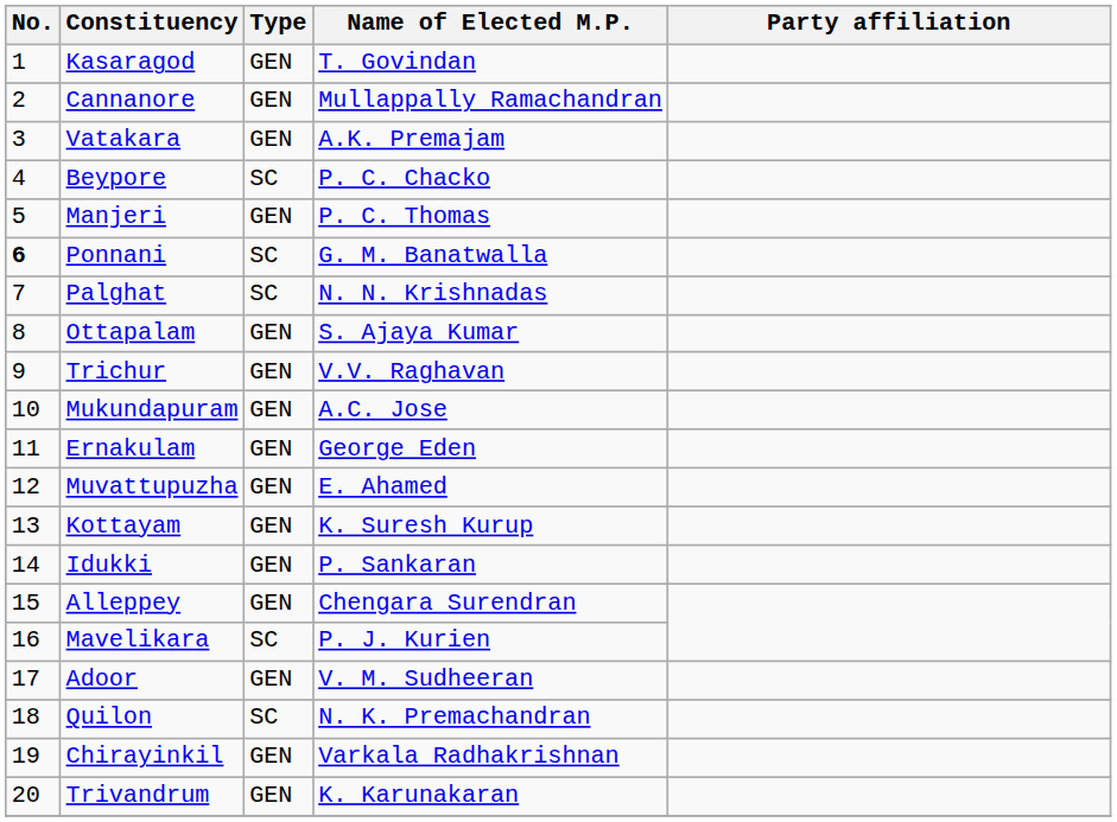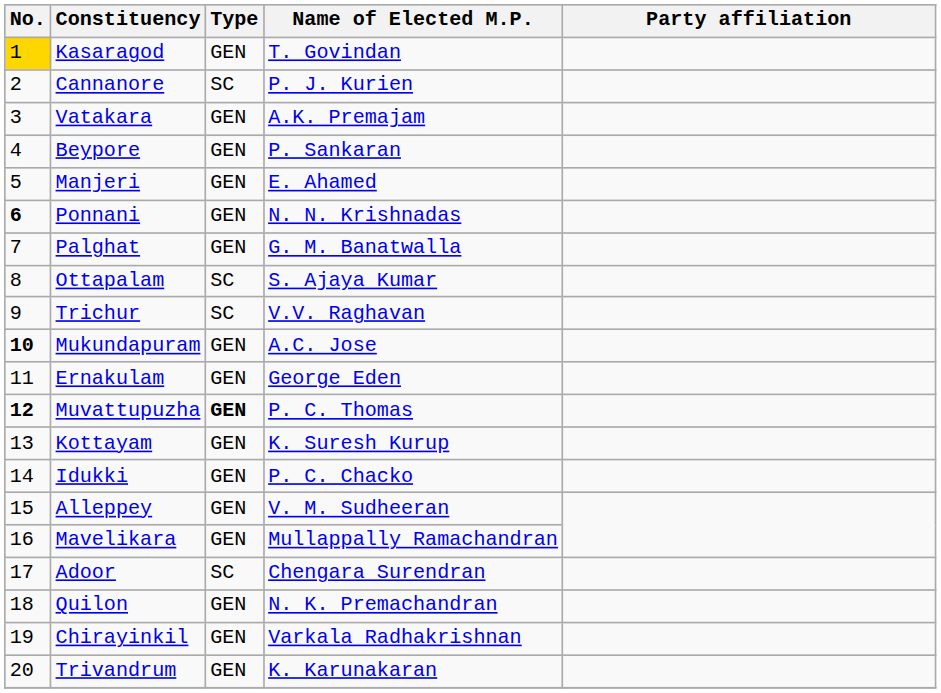 <table class="wikitable" style="font-size:95%;">
 <tr>
 <th>No.</th>
 <th>Constituency</th>
 <th>Type</th>
 <th>Name of Elected M.P.</th>
 <th colspan="2" style="width:18em">Party affiliation</th>
 </tr>
 <tr>
-<td>1</td>
+<td style="background: gold;">1</td>
 <td><a href='#'>Kasaragod</a></td>
 <td>GEN</td>
 <td><a href='#'>T. Govindan</a></td>
 <td></td>
 </tr>
 <tr>
 <td>2</td>
 <td><a href='#'>Cannanore</a></td>
-<td>GEN</td>
-<td><a href='#'>Mullappally Ramachandran</a></td>
+<td>SC</td>
+<td><a href='#'>P. J. Kurien</a></td>
 <td></td>
 </tr>
 <tr>
 <td>3</td>
 <td><a href='#'>Vatakara</a></td>
 <td>GEN</td>
 <td><a href='#'>A.K. Premajam</a></td>
 <td></td>
 </tr>
 <tr>
 <td>4</td>
 <td><a href='#'>Beypore</a></td>
-<td>SC</td>
-<td><a href='#'>P. C. Chacko</a></td>
+<td>GEN</td>
+<td><a href='#'>P. Sankaran</a></td>
 <td></td>
 </tr>
 <tr>
 <td>5</td>
 <td><a href='#'>Manjeri</a></td>
 <td>GEN</td>
-<td><a href='#'>P. C. Thomas</a></td>
+<td><a href='#'>E. Ahamed</a></td>
 <td></td>
 </tr>
 <tr>
 <td><strong>6</strong></td>
 <td><a href='#'>Ponnani</a></td>
-<td>SC</td>
-<td><a href='#'>G. M. Banatwalla</a></td>
+<td>GEN</td>
+<td><a href='#'>N. N. Krishnadas</a></td>
 </tr>
 <tr>
 <td>7</td>
 <td><a href='#'>Palghat</a></td>
-<td>SC</td>
-<td><a href='#'>N. N. Krishnadas</a></td>
+<td>GEN</td>
+<td><a href='#'>G. M. Banatwalla</a></td>
 <td></td>
 </tr>
 <tr>
 <td>8</td>
 <td><a href='#'>Ottapalam</a></td>
-<td>GEN</td>
+<td>SC</td>
 <td><a href='#'>S. Ajaya Kumar</a></td>
 </tr>
 <tr>
 <td>9</td>
 <td><a href='#'>Trichur</a></td>
-<td>GEN</td>
+<td>SC</td>
 <td><a href='#'>V.V. Raghavan</a></td>
 <td></td>
 </tr>
 <tr>
-<td>10</td>
+<td><strong>10</strong></td>
 <td><a href='#'>Mukundapuram</a></td>
 <td>GEN</td>
 <td><a href='#'>A.C. Jose</a></td>
 <td></td>
 </tr>
 <tr>
 <td>11</td>
 <td><a href='#'>Ernakulam</a></td>
 <td>GEN</td>
 <td><a href='#'>George Eden</a></td>
 <td></td>
 </tr>
 <tr>
-<td>12</td>
+<td><strong>12</strong></td>
 <td><a href='#'>Muvattupuzha</a></td>
-<td>GEN</td>
-<td><a href='#'>E. Ahamed</a></td>
+<td><strong>GEN</strong></td>
+<td><a href='#'>P. C. Thomas</a></td>
 <td></td>
 </tr>
 <tr>
 <td>13</td>
 <td><a href='#'>Kottayam</a></td>
 <td>GEN</td>
 <td><a href='#'>K. Suresh Kurup</a></td>
 <td></td>
 </tr>
 <tr>
 <td>14</td>
 <td><a href='#'>Idukki</a></td>
 <td>GEN</td>
-<td><a href='#'>P. Sankaran</a></td>
+<td><a href='#'>P. C. Chacko</a></td>
 <td></td>
 </tr>
 <tr>
 <td>15</td>
 <td><a href='#'>Alleppey</a></td>
 <td>GEN</td>
-<td><a href='#'>Chengara Surendran</a></td>
+<td><a href='#'>V. M. Sudheeran</a></td>
 </tr>
 <tr>
 <td>16</td>
 <td><a href='#'>Mavelikara</a></td>
-<td>SC</td>
-<td><a href='#'>P. J. Kurien</a></td>
+<td>GEN</td>
+<td><a href='#'>Mullappally Ramachandran</a></td>
 </tr>
 <tr>
 <td>17</td>
 <td><a href='#'>Adoor</a></td>
-<td>GEN</td>
-<td><a href='#'>V. M. Sudheeran</a></td>
+<td>SC</td>
+<td><a href='#'>Chengara Surendran</a></td>
 <td></td>
 </tr>
 <tr>
 <td>18</td>
 <td><a href='#'>Quilon</a></td>
-<td>SC</td>
+<td>GEN</td>
 <td><a href='#'>N. K. Premachandran</a></td>
 <td></td>
 </tr>
 <tr>
 <td>19</td>
 <td><a href='#'>Chirayinkil</a></td>
 <td>GEN</td>
 <td><a href='#'>Varkala Radhakrishnan</a></td>
 <td></td>
 </tr>
 <tr>
 <td>20</td>
 <td><a href='#'>Trivandrum</a></td>
 <td>GEN</td>
 <td><a href='#'>K. Karunakaran</a></td>
 <td></td>
 </tr>
 <tr>
 </tr>
 </table>
